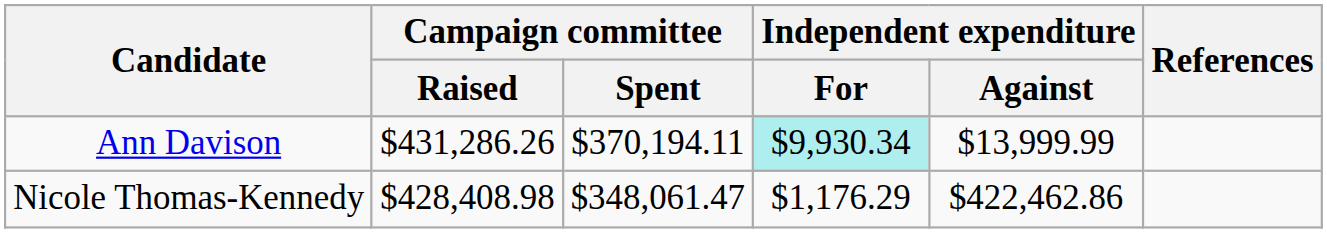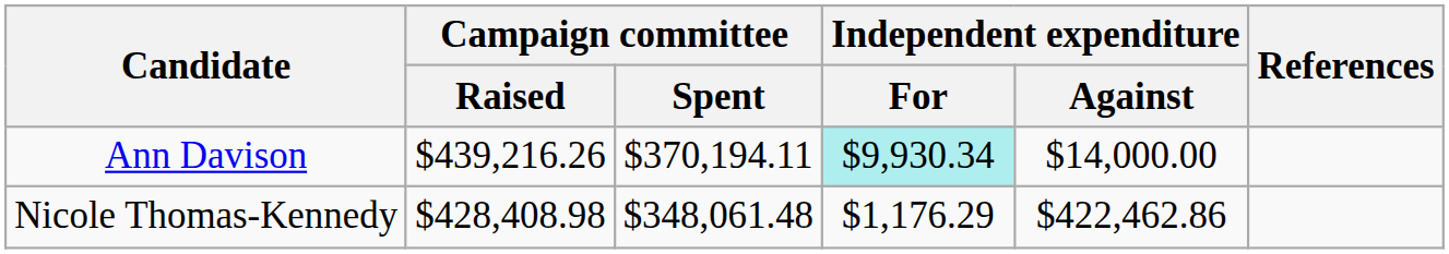 <table class="wikitable sortable" style="text-align:center;">
 <tr>
 <th rowspan="2">Candidate</th>
 <th colspan="2">Campaign committee</th>
 <th colspan="2">Independent expenditure</th>
 <th rowspan="2">References</th>
 </tr>
 <tr>
 <th>Raised</th>
 <th>Spent</th>
 <th>For</th>
 <th>Against</th>
 </tr>
 <tr>
 <td><a href='#'>Ann Davison</a></td>
-<td>$431,286.26</td>
+<td>$439,216.26</td>
 <td>$370,194.11</td>
 <td style="background: paleturquoise;">$9,930.34</td>
-<td>$13,999.99</td>
+<td>$14,000.00</td>
 <td></td>
 </tr>
 <tr>
 <td>Nicole Thomas-Kennedy</td>
 <td>$428,408.98</td>
-<td>$348,061.47</td>
+<td>$348,061.48</td>
 <td>$1,176.29</td>
 <td>$422,462.86</td>
 <td></td>
 </tr>
 </table>
